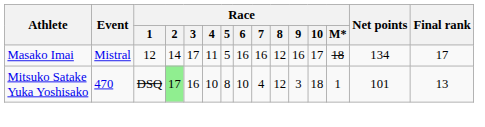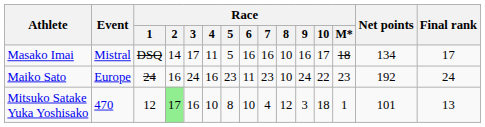 <table class="wikitable" style="font-size:90%">
 <tr>
 <th rowspan=2>Athlete</th>
 <th rowspan=2>Event</th>
 <th colspan=11>Race</th>
 <th rowspan=2>Net points</th>
 <th rowspan=2>Final rank</th>
 </tr>
 <tr style="font-size:95%">
 <th>1</th>
 <th>2</th>
 <th>3</th>
 <th>4</th>
 <th>5</th>
 <th>6</th>
 <th>7</th>
 <th>8</th>
 <th>9</th>
 <th>10</th>
 <th>M*</th>
 </tr>
 <tr align=center>
 <td align=left><a href='#'>Masako Imai</a></td>
 <td align=left><a href='#'>Mistral</a></td>
-<td>12</td>
+<td><s>DSQ</s></td>
 <td>14</td>
 <td>17</td>
 <td>11</td>
 <td>5</td>
 <td>16</td>
 <td>16</td>
-<td>12</td>
+<td>10</td>
 <td>16</td>
 <td>17</td>
 <td><s>18</s></td>
 <td>134</td>
 <td>17</td>
 </tr>
 <tr align=center>
+<td align=left><a href='#'>Maiko Sato</a></td>
+<td align=left><a href='#'>Europe</a></td>
+<td><s>24</s></td>
+<td>16</td>
+<td>24</td>
+<td>16</td>
+<td>23</td>
+<td>11</td>
+<td>23</td>
+<td>10</td>
+<td>24</td>
+<td>22</td>
+<td>23</td>
+<td>192</td>
+<td>24</td>
+</tr>
+<tr align=center>
 <td align=left><a href='#'>Mitsuko Satake</a><br><a href='#'>Yuka Yoshisako</a></td>
 <td align=left><a href='#'>470</a></td>
-<td><s>DSQ</s></td>
+<td>12</td>
 <td style="background: lightgreen;">17</td>
 <td>16</td>
 <td>10</td>
 <td>8</td>
 <td>10</td>
 <td>4</td>
 <td>12</td>
 <td>3</td>
 <td>18</td>
 <td>1</td>
 <td>101</td>
 <td>13</td>
 </tr>
 </table>
